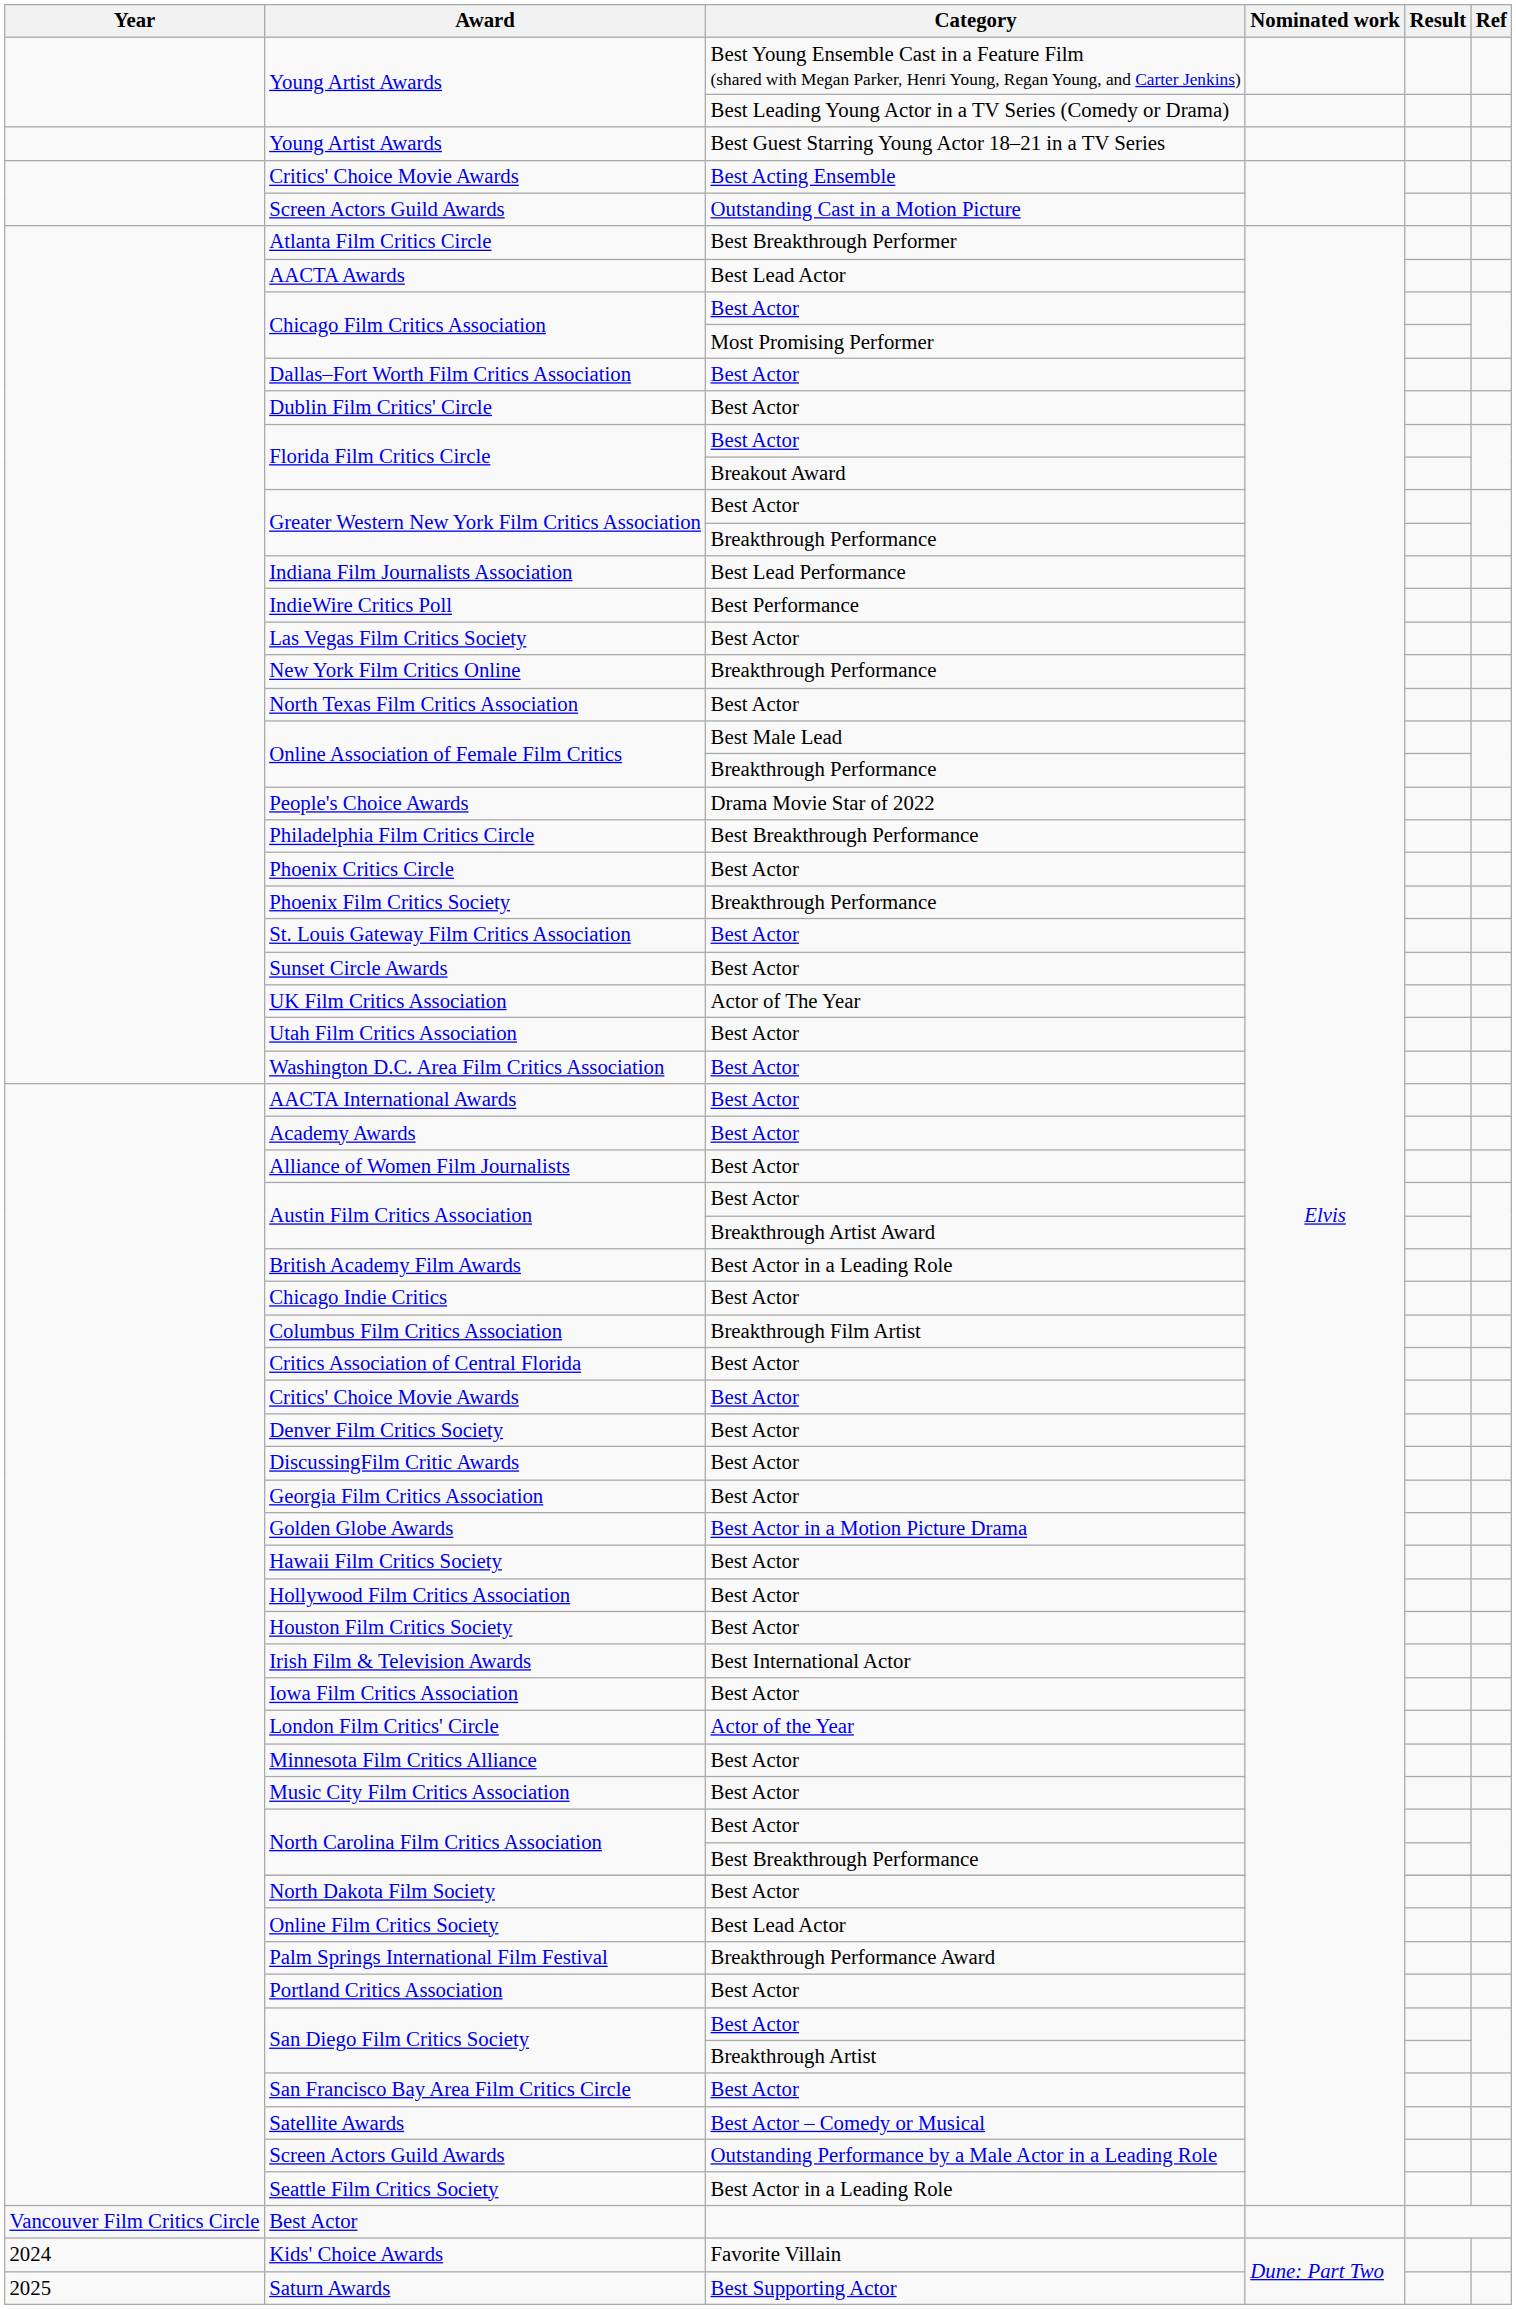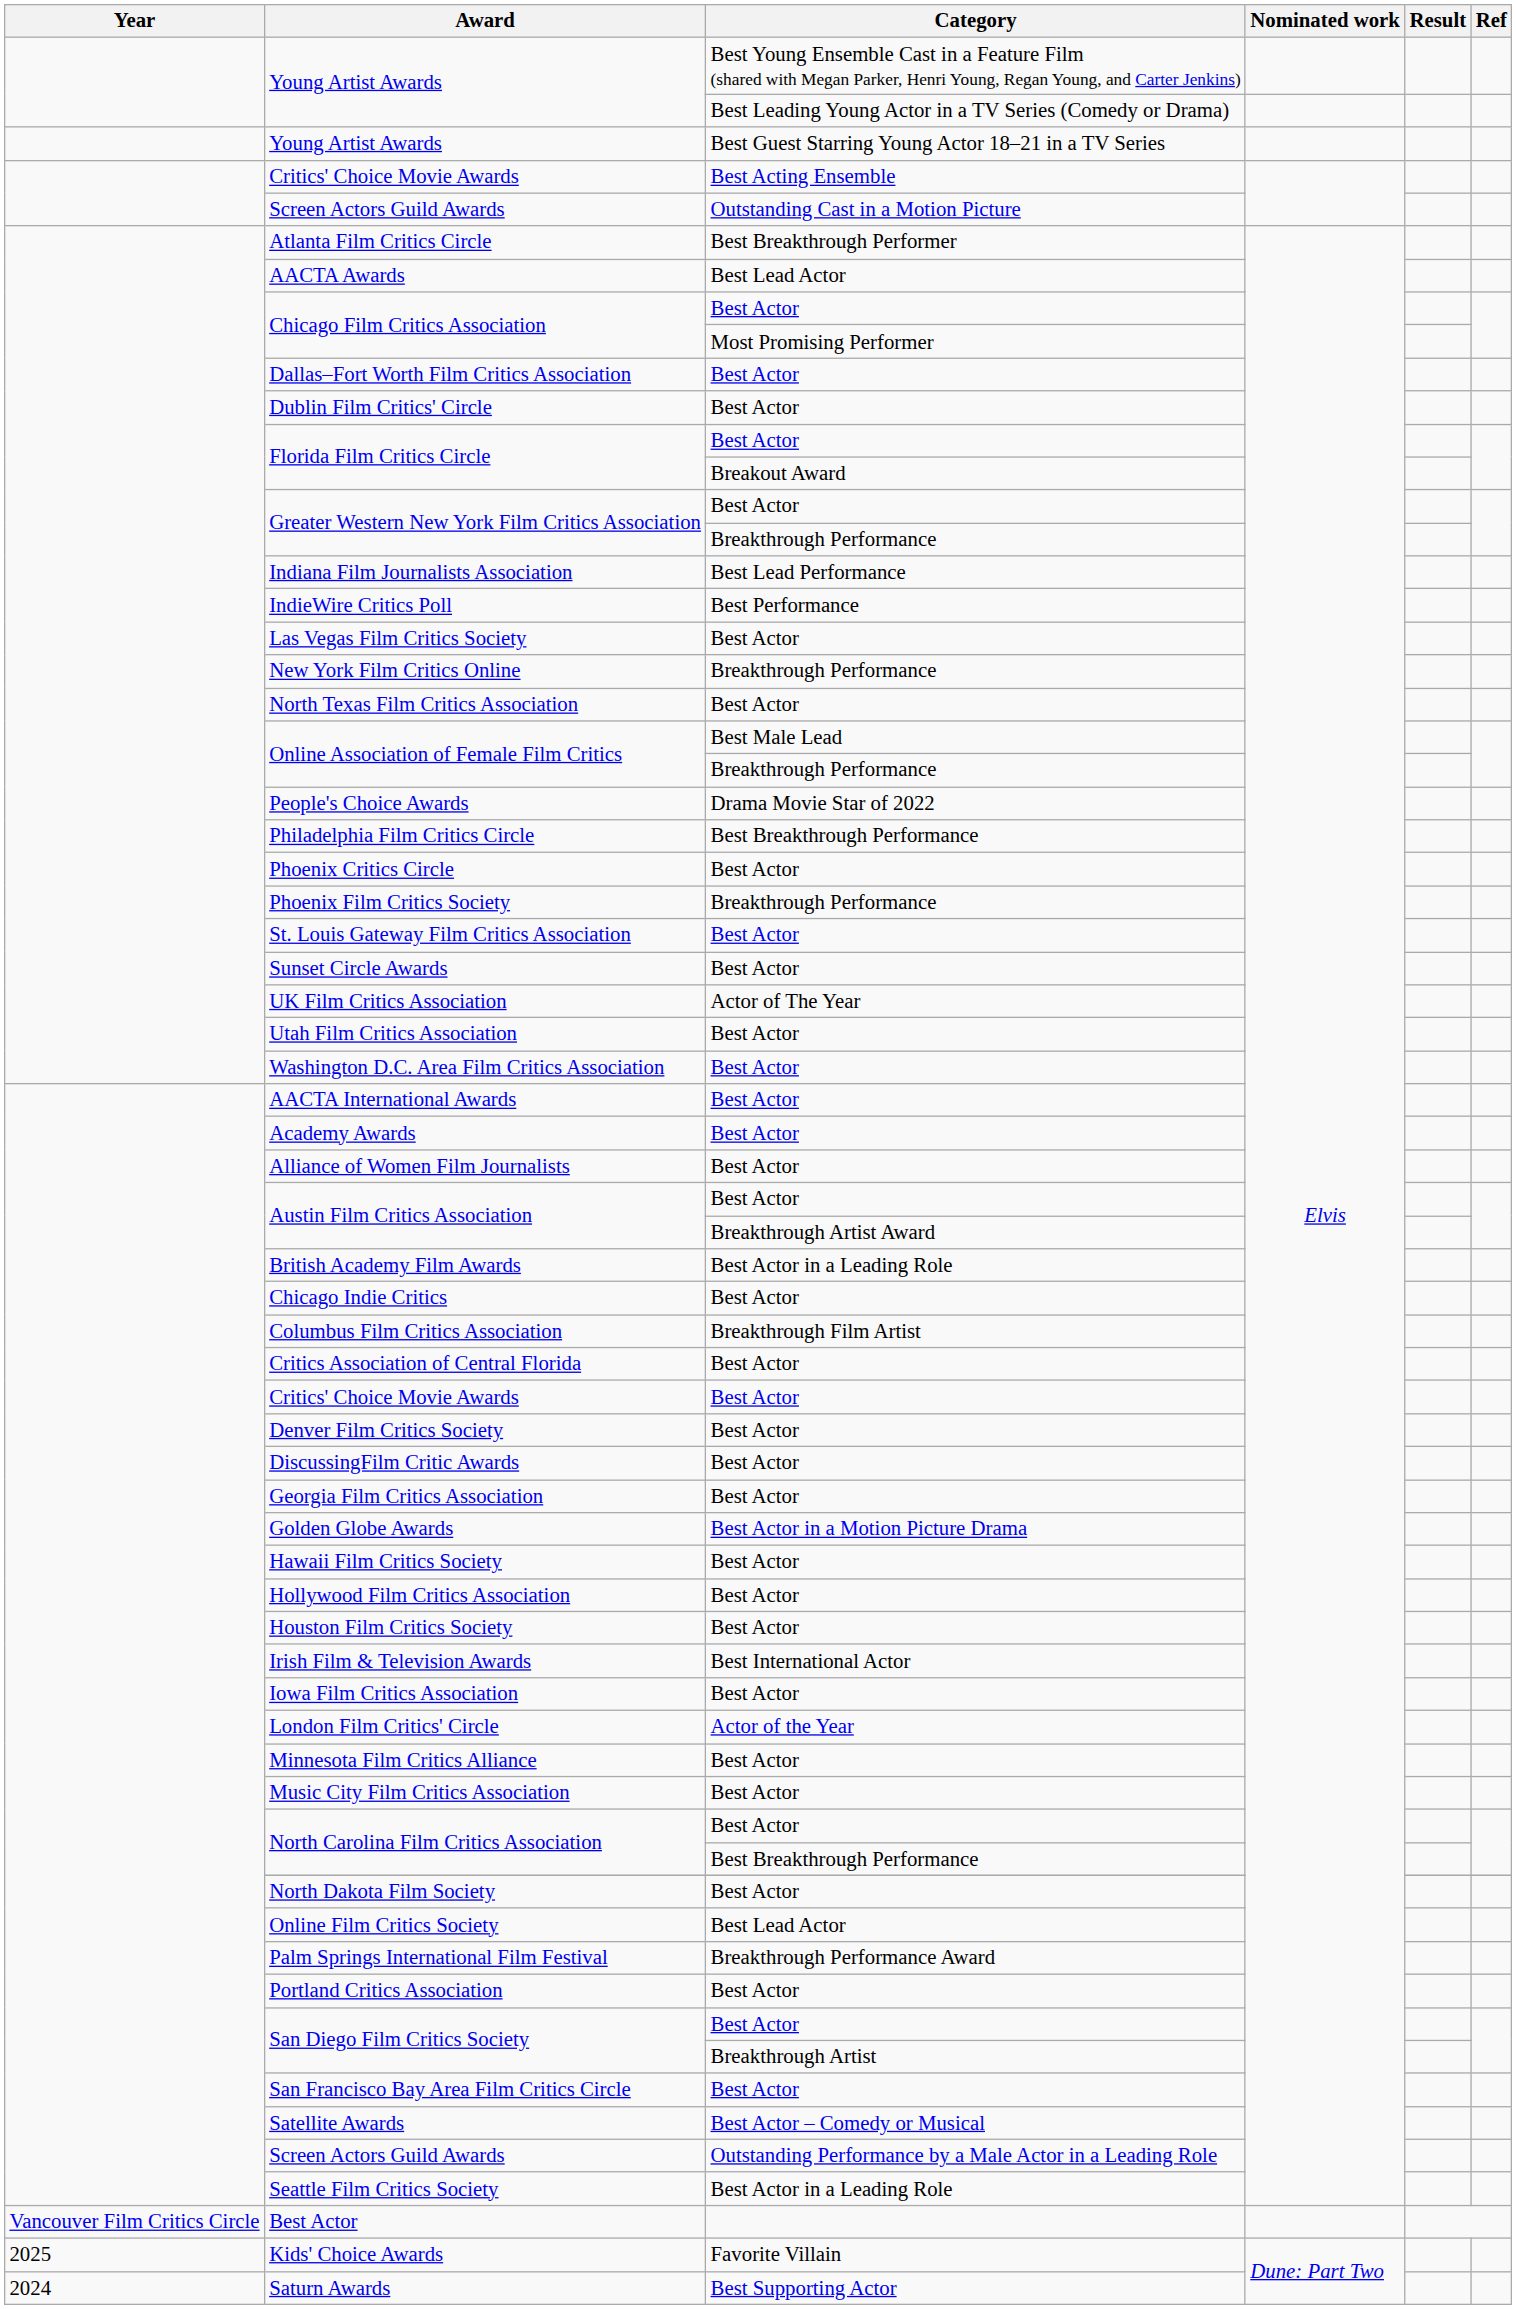 <table class="wikitable sortable">
 <tr>
 <th>Year</th>
 <th>Award</th>
 <th>Category</th>
 <th>Nominated work</th>
 <th>Result</th>
 <th>Ref</th>
 </tr>
 <tr>
 <td rowspan="2"></td>
 <td rowspan="2"><a href='#'>Young Artist Awards</a></td>
 <td>Best Young Ensemble Cast in a Feature Film <br> <small>(shared with Megan Parker, Henri Young, Regan Young, and <a href='#'>Carter Jenkins</a>)</small></td>
 <td><em></em></td>
 <td></td>
 <td style="text-align:center;"></td>
 </tr>
 <tr>
 <td>Best Leading Young Actor in a TV Series (Comedy or Drama)</td>
 <td><em></em></td>
 <td></td>
 <td style="text-align:center;"></td>
 </tr>
 <tr>
 <td></td>
 <td><a href='#'>Young Artist Awards</a></td>
 <td>Best Guest Starring Young Actor 18–21 in a TV Series</td>
 <td><em></em></td>
 <td></td>
 <td style="text-align:center;"></td>
 </tr>
 <tr>
 <td rowspan=2></td>
 <td><a href='#'>Critics' Choice Movie Awards</a></td>
 <td><a href='#'>Best Acting Ensemble</a></td>
 <td rowspan=2><em></em></td>
 <td></td>
 <td style="text-align:center;"></td>
 </tr>
 <tr>
 <td><a href='#'>Screen Actors Guild Awards</a></td>
 <td><a href='#'>Outstanding Cast in a Motion Picture</a></td>
 <td></td>
 <td style="text-align:center;"></td>
 </tr>
 <tr>
 <td rowspan=26></td>
 <td><a href='#'>Atlanta Film Critics Circle</a></td>
 <td>Best Breakthrough Performer</td>
 <td style="text-align:center;" rowspan=61><em><a href='#'>Elvis</a></em></td>
 <td></td>
 <td style="text-align:center;"></td>
 </tr>
 <tr>
 <td><a href='#'>AACTA Awards</a></td>
 <td>Best Lead Actor</td>
 <td></td>
 <td style="text-align:center;"></td>
 </tr>
 <tr>
 <td rowspan="2"><a href='#'>Chicago Film Critics Association</a></td>
 <td><a href='#'>Best Actor</a></td>
 <td></td>
 <td style="text-align:center;" rowspan="2"></td>
 </tr>
 <tr>
 <td>Most Promising Performer</td>
 <td></td>
 </tr>
 <tr>
 <td><a href='#'>Dallas–Fort Worth Film Critics Association</a></td>
 <td><a href='#'>Best Actor</a></td>
 <td></td>
 <td style="text-align:center;"></td>
 </tr>
 <tr>
 <td><a href='#'>Dublin Film Critics' Circle</a></td>
 <td>Best Actor</td>
 <td></td>
 <td style="text-align:center;"></td>
 </tr>
 <tr>
 <td rowspan="2"><a href='#'>Florida Film Critics Circle</a></td>
 <td><a href='#'>Best Actor</a></td>
 <td></td>
 <td style="text-align:center;" rowspan="2"></td>
 </tr>
 <tr>
 <td>Breakout Award</td>
 <td></td>
 </tr>
 <tr>
 <td rowspan="2"><a href='#'>Greater Western New York Film Critics Association</a></td>
 <td>Best Actor</td>
 <td></td>
 <td style="text-align:center;" rowspan="2"></td>
 </tr>
 <tr>
 <td>Breakthrough Performance</td>
 <td></td>
 </tr>
 <tr>
 <td><a href='#'>Indiana Film Journalists Association</a></td>
 <td>Best Lead Performance</td>
 <td></td>
 <td style="text-align:center;"></td>
 </tr>
 <tr>
 <td><a href='#'>IndieWire Critics Poll</a></td>
 <td>Best Performance</td>
 <td></td>
 <td style="text-align:center;"></td>
 </tr>
 <tr>
 <td><a href='#'>Las Vegas Film Critics Society</a></td>
 <td>Best Actor</td>
 <td></td>
 <td style="text-align:center;"></td>
 </tr>
 <tr>
 <td><a href='#'>New York Film Critics Online</a></td>
 <td>Breakthrough Performance</td>
 <td></td>
 <td style="text-align:center;"></td>
 </tr>
 <tr>
 <td><a href='#'>North Texas Film Critics Association</a></td>
 <td>Best Actor</td>
 <td></td>
 <td style="text-align:center;"></td>
 </tr>
 <tr>
 <td rowspan="2"><a href='#'>Online Association of Female Film Critics</a></td>
 <td>Best Male Lead</td>
 <td></td>
 <td style="text-align:center;" rowspan="2"></td>
 </tr>
 <tr>
 <td>Breakthrough Performance</td>
 <td></td>
 </tr>
 <tr>
 <td><a href='#'>People's Choice Awards</a></td>
 <td>Drama Movie Star of 2022</td>
 <td></td>
 <td style="text-align:center;"></td>
 </tr>
 <tr>
 <td><a href='#'>Philadelphia Film Critics Circle</a></td>
 <td>Best Breakthrough Performance</td>
 <td></td>
 <td style="text-align:center;"></td>
 </tr>
 <tr>
 <td><a href='#'>Phoenix Critics Circle</a></td>
 <td>Best Actor</td>
 <td></td>
 <td style="text-align:center;"></td>
 </tr>
 <tr>
 <td><a href='#'>Phoenix Film Critics Society</a></td>
 <td>Breakthrough Performance</td>
 <td></td>
 <td style="text-align: center;"></td>
 </tr>
 <tr>
 <td><a href='#'>St. Louis Gateway Film Critics Association</a></td>
 <td><a href='#'>Best Actor</a></td>
 <td></td>
 <td style="text-align:center;"></td>
 </tr>
 <tr>
 <td><a href='#'>Sunset Circle Awards</a></td>
 <td>Best Actor</td>
 <td></td>
 <td style="text-align:center;"></td>
 </tr>
 <tr>
 <td><a href='#'>UK Film Critics Association</a></td>
 <td>Actor of The Year</td>
 <td></td>
 <td style="text-align:center;"></td>
 </tr>
 <tr>
 <td><a href='#'>Utah Film Critics Association</a></td>
 <td>Best Actor</td>
 <td></td>
 <td style="text-align:center;"></td>
 </tr>
 <tr>
 <td><a href='#'>Washington D.C. Area Film Critics Association</a></td>
 <td><a href='#'>Best Actor</a></td>
 <td></td>
 <td style="text-align:center;"></td>
 </tr>
 <tr>
 <td rowspan=35></td>
 <td><a href='#'>AACTA International Awards</a></td>
 <td><a href='#'>Best Actor</a></td>
 <td></td>
 <td style="text-align:center;"></td>
 </tr>
 <tr>
 <td><a href='#'>Academy Awards</a></td>
 <td><a href='#'>Best Actor</a></td>
 <td></td>
 <td style="text-align:center;"></td>
 </tr>
 <tr>
 <td><a href='#'>Alliance of Women Film Journalists</a></td>
 <td>Best Actor</td>
 <td></td>
 <td style="text-align: center;"></td>
 </tr>
 <tr>
 <td rowspan="2"><a href='#'>Austin Film Critics Association</a></td>
 <td>Best Actor</td>
 <td></td>
 <td style="text-align:center;" rowspan="2"></td>
 </tr>
 <tr>
 <td>Breakthrough Artist Award</td>
 <td></td>
 </tr>
 <tr>
 <td><a href='#'>British Academy Film Awards</a></td>
 <td>Best Actor in a Leading Role</td>
 <td></td>
 <td style="text-align:center;"></td>
 </tr>
 <tr>
 <td><a href='#'>Chicago Indie Critics</a></td>
 <td>Best Actor</td>
 <td></td>
 <td style="text-align:center;"></td>
 </tr>
 <tr>
 <td><a href='#'>Columbus Film Critics Association</a></td>
 <td>Breakthrough Film Artist</td>
 <td></td>
 <td style="text-align:center;"></td>
 </tr>
 <tr>
 <td><a href='#'>Critics Association of Central Florida</a></td>
 <td>Best Actor</td>
 <td></td>
 <td style="text-align:center;"></td>
 </tr>
 <tr>
 <td><a href='#'>Critics' Choice Movie Awards</a></td>
 <td><a href='#'>Best Actor</a></td>
 <td></td>
 <td style="text-align:center;"></td>
 </tr>
 <tr>
 <td><a href='#'>Denver Film Critics Society</a></td>
 <td>Best Actor</td>
 <td></td>
 <td style="text-align:center;"></td>
 </tr>
 <tr>
 <td><a href='#'>DiscussingFilm Critic Awards</a></td>
 <td>Best Actor</td>
 <td></td>
 <td style="text-align:center;"></td>
 </tr>
 <tr>
 <td><a href='#'>Georgia Film Critics Association</a></td>
 <td>Best Actor</td>
 <td></td>
 <td style="text-align:center;"></td>
 </tr>
 <tr>
 <td><a href='#'>Golden Globe Awards</a></td>
 <td><a href='#'>Best Actor in a Motion Picture  Drama</a></td>
 <td></td>
 <td style="text-align:center;"></td>
 </tr>
 <tr>
 <td><a href='#'>Hawaii Film Critics Society</a></td>
 <td>Best Actor</td>
 <td></td>
 <td style="text-align:center;"></td>
 </tr>
 <tr>
 <td><a href='#'>Hollywood Film Critics Association</a></td>
 <td>Best Actor</td>
 <td></td>
 <td style="text-align:center;"></td>
 </tr>
 <tr>
 <td><a href='#'>Houston Film Critics Society</a></td>
 <td>Best Actor</td>
 <td></td>
 <td style="text-align:center;"></td>
 </tr>
 <tr>
 <td><a href='#'>Irish Film & Television Awards</a></td>
 <td>Best International Actor</td>
 <td></td>
 <td style="text-align:center;"></td>
 </tr>
 <tr>
 <td><a href='#'>Iowa Film Critics Association</a></td>
 <td>Best Actor</td>
 <td></td>
 <td style="text-align:center;"></td>
 </tr>
 <tr>
 <td><a href='#'>London Film Critics' Circle</a></td>
 <td><a href='#'>Actor of the Year</a></td>
 <td></td>
 <td style="text-align:center;"></td>
 </tr>
 <tr>
 <td><a href='#'>Minnesota Film Critics Alliance</a></td>
 <td>Best Actor</td>
 <td></td>
 <td style="text-align:center;"></td>
 </tr>
 <tr>
 <td><a href='#'>Music City Film Critics Association</a></td>
 <td>Best Actor</td>
 <td></td>
 <td style="text-align:center;"></td>
 </tr>
 <tr>
 <td rowspan="2"><a href='#'>North Carolina Film Critics Association</a></td>
 <td>Best Actor</td>
 <td></td>
 <td style="text-align:center;" rowspan="2"></td>
 </tr>
 <tr>
 <td>Best Breakthrough Performance</td>
 <td></td>
 </tr>
 <tr>
 </tr>
 <tr>
 <td><a href='#'>North Dakota Film Society</a></td>
 <td>Best Actor</td>
 <td></td>
 <td style="text-align:center;"></td>
 </tr>
 <tr>
 <td><a href='#'>Online Film Critics Society</a></td>
 <td>Best Lead Actor</td>
 <td></td>
 <td style="text-align:center;"></td>
 </tr>
 <tr>
 <td><a href='#'>Palm Springs International Film Festival</a></td>
 <td>Breakthrough Performance Award</td>
 <td></td>
 <td style="text-align:center;"></td>
 </tr>
 <tr>
 <td><a href='#'>Portland Critics Association</a></td>
 <td>Best Actor</td>
 <td></td>
 <td style="text-align:center;"></td>
 </tr>
 <tr>
 <td rowspan="2"><a href='#'>San Diego Film Critics Society</a></td>
 <td><a href='#'>Best Actor</a></td>
 <td></td>
 <td style="text-align:center;" rowspan="2"></td>
 </tr>
 <tr>
 <td>Breakthrough Artist</td>
 <td></td>
 </tr>
 <tr>
 <td><a href='#'>San Francisco Bay Area Film Critics Circle</a></td>
 <td><a href='#'>Best Actor</a></td>
 <td></td>
 <td style="text-align:center;"></td>
 </tr>
 <tr>
 <td><a href='#'>Satellite Awards</a></td>
 <td><a href='#'>Best Actor – Comedy or Musical</a></td>
 <td></td>
 <td style="text-align:center;"></td>
 </tr>
 <tr>
 <td><a href='#'>Screen Actors Guild Awards</a></td>
 <td><a href='#'>Outstanding Performance by a Male Actor in a Leading Role</a></td>
 <td></td>
 <td style="text-align:center;"></td>
 </tr>
 <tr>
 <td><a href='#'>Seattle Film Critics Society</a></td>
 <td>Best Actor in a Leading Role</td>
 <td></td>
 <td style="text-align:center;"></td>
 </tr>
 <tr>
 <td><a href='#'>Vancouver Film Critics Circle</a></td>
 <td><a href='#'>Best Actor</a></td>
 <td></td>
 <td style="text-align:center;"></td>
 </tr>
 <tr>
-<td>2024</td>
+<td>2025</td>
 <td><a href='#'>Kids' Choice Awards</a></td>
 <td>Favorite Villain</td>
 <td rowspan="2"><em><a href='#'>Dune: Part Two</a></em></td>
 <td></td>
 <td style="text-align:center;"></td>
 </tr>
 <tr>
-<td>2025</td>
+<td>2024</td>
 <td><a href='#'>Saturn Awards</a></td>
 <td><a href='#'>Best Supporting Actor</a></td>
 <td></td>
 <td></td>
 </tr>
 </table>
